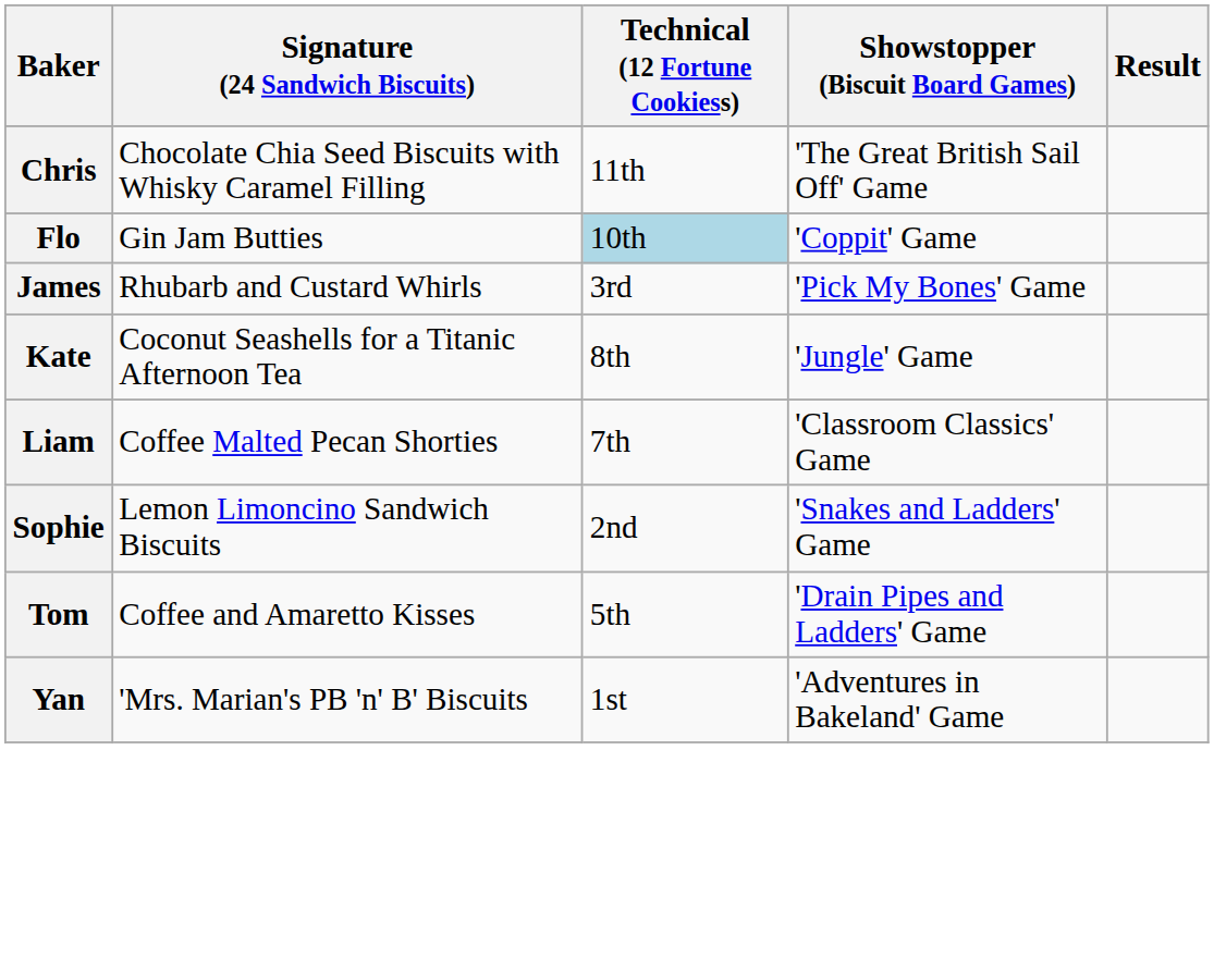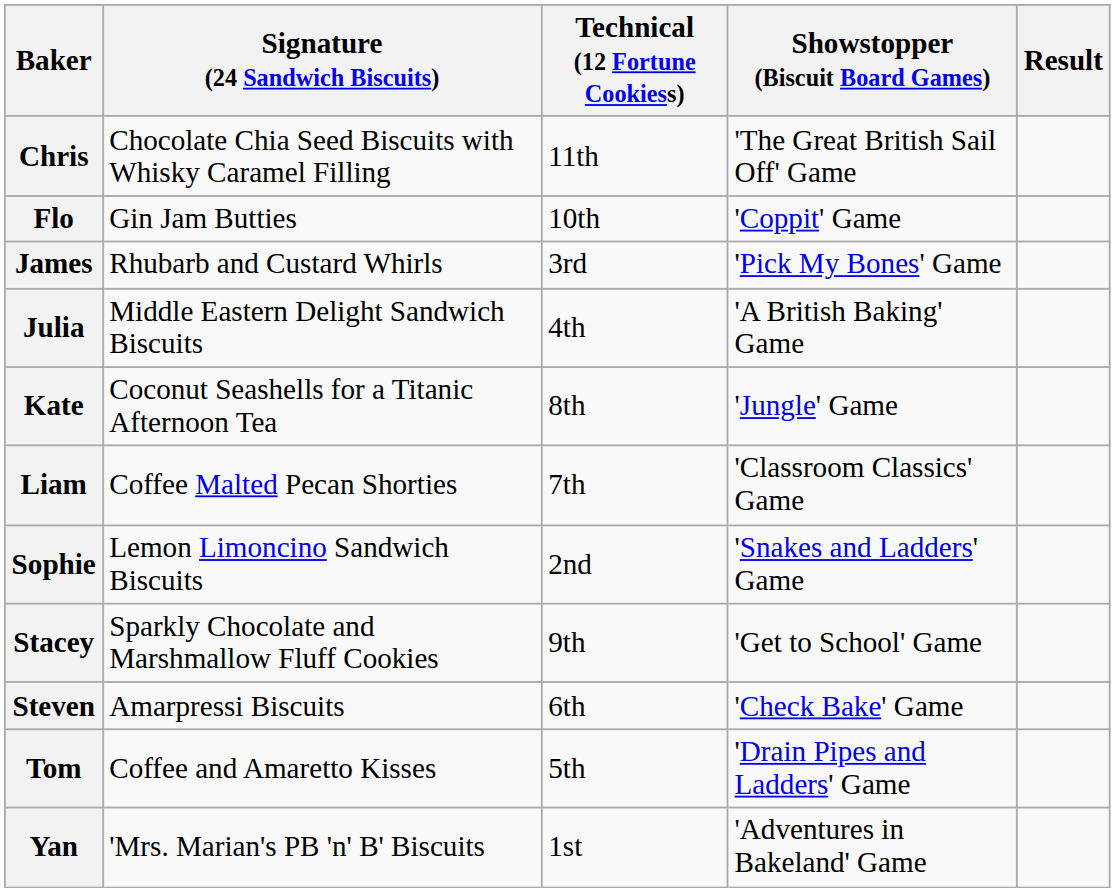 <table class="wikitable sortable col3center sticky-header">
 <tr>
 <th scope="col">Baker</th>
 <th scope="col" class="unsortable">Signature<br><small>(24 <a href='#'>Sandwich Biscuits</a>)</small></th>
 <th scope="col">Technical<br><small>(12 <a href='#'>Fortune Cookies</a>s)</small></th>
 <th scope="col" class="unsortable">Showstopper<br><small>(Biscuit <a href='#'>Board Games</a>)</small></th>
 <th scope="col">Result</th>
 </tr>
 <tr>
 <th scope="row">Chris</th>
 <td>Chocolate Chia Seed Biscuits with Whisky Caramel Filling</td>
 <td>11th</td>
 <td>'The Great British Sail Off' Game</td>
 <td></td>
 </tr>
 <tr>
 <th scope="row">Flo</th>
 <td>Gin Jam Butties</td>
-<td style="background: lightblue;">10th</td>
+<td>10th</td>
 <td>'<a href='#'>Coppit</a>' Game</td>
 <td></td>
 </tr>
 <tr>
 <th scope="row">James</th>
 <td>Rhubarb and Custard Whirls</td>
 <td>3rd</td>
 <td>'<a href='#'>Pick My Bones</a>' Game</td>
+<td></td>
+</tr>
+<tr>
+<th scope="row">Julia</th>
+<td>Middle Eastern Delight Sandwich Biscuits</td>
+<td>4th</td>
+<td>'A British Baking' Game</td>
 <td></td>
 </tr>
 <tr>
 <th scope="row">Kate</th>
 <td>Coconut Seashells for a Titanic Afternoon Tea</td>
 <td>8th</td>
 <td>'<a href='#'>Jungle</a>' Game</td>
 <td></td>
 </tr>
 <tr>
 <th scope="row">Liam</th>
 <td>Coffee <a href='#'>Malted</a> Pecan Shorties</td>
 <td>7th</td>
 <td>'Classroom Classics' Game</td>
 <td></td>
 </tr>
 <tr>
 <th scope="row">Sophie</th>
 <td>Lemon <a href='#'>Limoncino</a> Sandwich Biscuits</td>
 <td>2nd</td>
 <td>'<a href='#'>Snakes and Ladders</a>' Game</td>
 <td></td>
 </tr>
 <tr>
+<th scope="row">Stacey</th>
+<td>Sparkly Chocolate and Marshmallow Fluff Cookies</td>
+<td>9th</td>
+<td>'Get to School' Game</td>
+<td></td>
+</tr>
+<tr>
+<th scope="row">Steven</th>
+<td>Amarpressi Biscuits</td>
+<td>6th</td>
+<td>'<a href='#'>Check Bake</a>' Game</td>
+<td></td>
+</tr>
+<tr>
 <th scope="row">Tom</th>
 <td>Coffee and Amaretto Kisses</td>
 <td>5th</td>
 <td>'<a href='#'>Drain Pipes and Ladders</a>' Game</td>
 <td></td>
 </tr>
 <tr>
 <th scope="row">Yan</th>
 <td>'Mrs. Marian's PB 'n' B' Biscuits</td>
 <td>1st</td>
 <td>'Adventures in Bakeland' Game</td>
 <td></td>
 </tr>
 </table>
